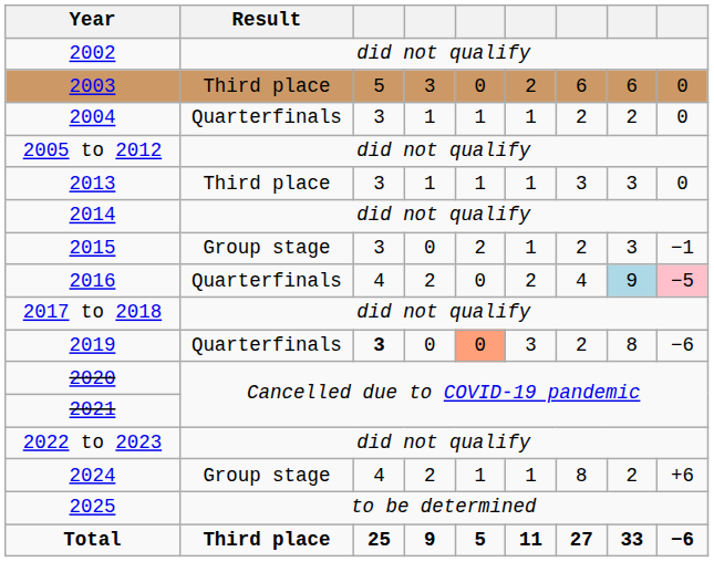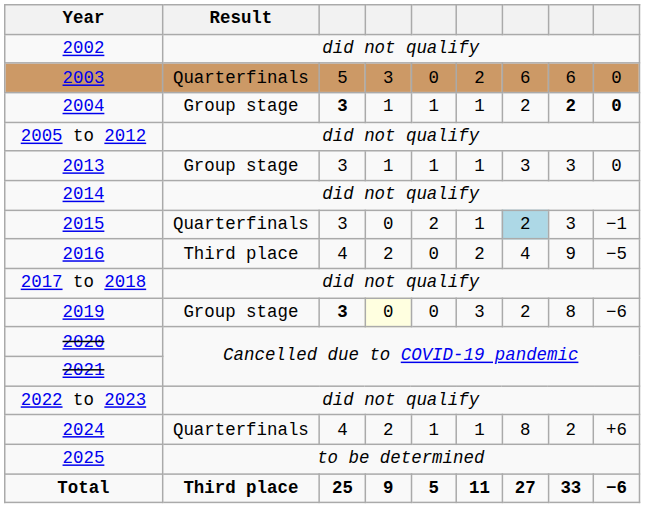 <table class="wikitable" style="text-align: center; font-size: 90%;">
 <tr>
 <th width=100>Year</th>
 <th width=100>Result</th>
 <th width=25></th>
 <th width=25></th>
 <th width=25></th>
 <th width=25></th>
 <th width=25></th>
 <th width=25></th>
 <th width=25></th>
 </tr>
 <tr>
 <td><a href='#'>2002</a></td>
 <td colspan=9><em>did not qualify</em></td>
 </tr>
 <tr style="background:#c96;">
 <td> <a href='#'>2003</a></td>
-<td>Third place</td>
+<td>Quarterfinals</td>
 <td>5</td>
 <td>3</td>
 <td>0</td>
 <td>2</td>
 <td>6</td>
 <td>6</td>
 <td>0</td>
 </tr>
 <tr>
 <td> <a href='#'>2004</a></td>
-<td>Quarterfinals</td>
-<td>3</td>
+<td>Group stage</td>
+<td><strong>3</strong></td>
 <td>1</td>
 <td>1</td>
 <td>1</td>
 <td>2</td>
-<td>2</td>
-<td>0</td>
+<td><strong>2</strong></td>
+<td><strong>0</strong></td>
 </tr>
 <tr>
 <td><a href='#'>2005</a> to <a href='#'>2012</a></td>
 <td colspan=9><em>did not qualify</em></td>
 </tr>
 <tr>
 <td> <a href='#'>2013</a></td>
-<td>Third place</td>
+<td>Group stage</td>
 <td>3</td>
 <td>1</td>
 <td>1</td>
 <td>1</td>
 <td>3</td>
 <td>3</td>
 <td>0</td>
 </tr>
 <tr>
 <td> <a href='#'>2014</a></td>
 <td colspan=9><em>did not qualify</em></td>
 </tr>
 <tr>
 <td> <a href='#'>2015</a></td>
-<td>Group stage</td>
+<td>Quarterfinals</td>
 <td>3</td>
 <td>0</td>
 <td>2</td>
 <td>1</td>
-<td>2</td>
+<td style="background: lightblue;">2</td>
 <td>3</td>
 <td>−1</td>
 </tr>
 <tr>
 <td> <a href='#'>2016</a></td>
-<td>Quarterfinals</td>
+<td>Third place</td>
 <td>4</td>
 <td>2</td>
 <td>0</td>
 <td>2</td>
 <td>4</td>
-<td style="background: lightblue;">9</td>
-<td style="background: pink;">−5</td>
+<td>9</td>
+<td>−5</td>
 </tr>
 <tr>
 <td><a href='#'>2017</a> to <a href='#'>2018</a></td>
 <td colspan=9><em>did not qualify</em></td>
 </tr>
 <tr>
 <td> <a href='#'>2019</a></td>
-<td>Quarterfinals</td>
+<td>Group stage</td>
 <td><strong>3</strong></td>
+<td style="background: lightyellow;">0</td>
 <td>0</td>
-<td style="background: lightsalmon;">0</td>
 <td>3</td>
 <td>2</td>
 <td>8</td>
 <td>−6</td>
 </tr>
 <tr>
 <td> <s><a href='#'>2020</a></s></td>
 <td rowspan=2 colspan=8><em>Cancelled due to <a href='#'>COVID-19 pandemic</a></em></td>
 </tr>
 <tr>
 <td> <s><a href='#'>2021</a></s></td>
 </tr>
 <tr>
 <td><a href='#'>2022</a> to <a href='#'>2023</a></td>
 <td colspan=9><em>did not qualify</em></td>
 </tr>
 <tr>
 <td> <a href='#'>2024</a></td>
-<td>Group stage</td>
+<td>Quarterfinals</td>
 <td>4</td>
 <td>2</td>
 <td>1</td>
 <td>1</td>
 <td>8</td>
 <td>2</td>
 <td>+6</td>
 </tr>
 <tr>
 <td> <a href='#'>2025</a></td>
 <td colspan=8><em>to be determined</em></td>
 </tr>
 <tr>
 <td><strong>Total</strong></td>
 <td><strong>Third place</strong></td>
 <td><strong>25</strong></td>
 <td><strong>9</strong></td>
 <td><strong>5</strong></td>
 <td><strong>11</strong></td>
 <td><strong>27</strong></td>
 <td><strong>33</strong></td>
 <td><strong>−6</strong></td>
 </tr>
 </table>
